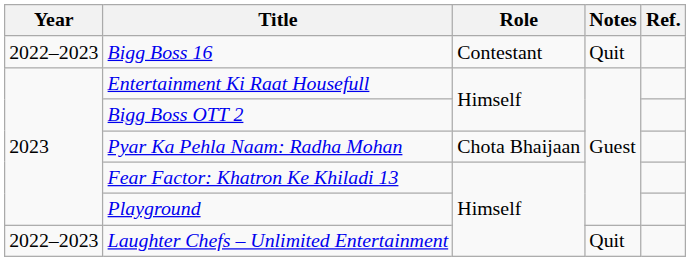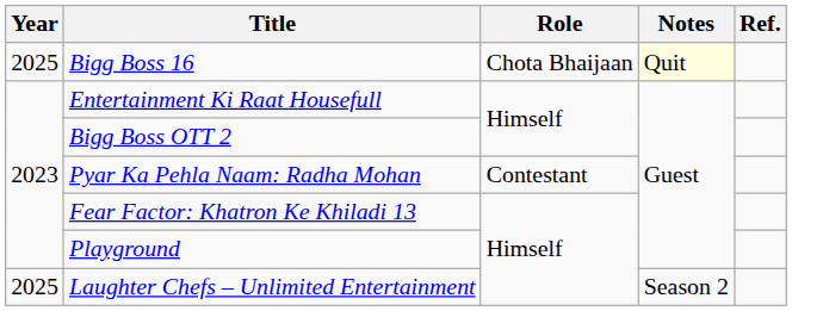 <table class="wikitable sortable plainrowheaders">
 <tr style="text-align:center;">
 <th scope="col">Year</th>
 <th scope="col">Title</th>
 <th scope="col">Role</th>
 <th>Notes</th>
 <th>Ref.</th>
 </tr>
 <tr>
-<td>2022–2023</td>
+<td>2025</td>
 <td><em><a href='#'>Bigg Boss 16</a></em></td>
-<td>Contestant</td>
-<td>Quit</td>
+<td>Chota Bhaijaan</td>
+<td style="background: lightyellow;">Quit</td>
 <td></td>
 </tr>
 <tr>
 <td rowspan="5">2023</td>
 <td><em><a href='#'>Entertainment Ki Raat Housefull</a></em></td>
 <td rowspan="2">Himself</td>
 <td rowspan="5">Guest</td>
 <td></td>
 </tr>
 <tr>
 <td><em><a href='#'>Bigg Boss OTT 2</a></em></td>
 <td></td>
 </tr>
 <tr>
 <td><em><a href='#'>Pyar Ka Pehla Naam: Radha Mohan</a></em></td>
-<td>Chota Bhaijaan</td>
+<td>Contestant</td>
 <td></td>
 </tr>
 <tr>
 <td><em><a href='#'>Fear Factor: Khatron Ke Khiladi 13</a></em></td>
 <td rowspan="3">Himself</td>
 <td></td>
 </tr>
 <tr>
 <td><em><a href='#'>Playground</a></em></td>
 <td></td>
 </tr>
 <tr>
-<td>2022–2023</td>
+<td>2025</td>
 <td><em><a href='#'>Laughter Chefs – Unlimited Entertainment</a></em></td>
-<td>Quit</td>
+<td>Season 2</td>
 <td></td>
 </tr>
 </table>
